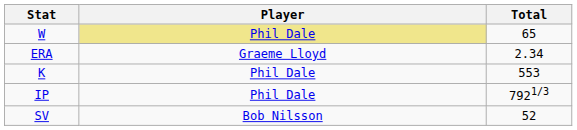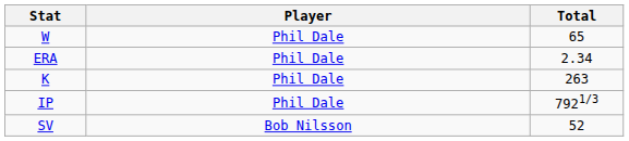 <table class="wikitable" style="text-align:center;">
 <tr>
 <th style="width:5%;">Stat</th>
 <th style="width:30%;">Player</th>
 <th style="width:5%;">Total</th>
 </tr>
 <tr>
 <td><a href='#'>W</a></td>
-<td style="background: khaki;"><a href='#'>Phil Dale</a></td>
+<td><a href='#'>Phil Dale</a></td>
 <td>65</td>
 </tr>
 <tr>
 <td><a href='#'>ERA</a></td>
-<td><a href='#'>Graeme Lloyd</a></td>
+<td><a href='#'>Phil Dale</a></td>
 <td>2.34</td>
 </tr>
 <tr>
 <td><a href='#'>K</a></td>
 <td><a href='#'>Phil Dale</a></td>
-<td>553</td>
+<td>263</td>
 </tr>
 <tr>
 <td><a href='#'>IP</a></td>
 <td><a href='#'>Phil Dale</a></td>
 <td>792<sup>1/3</sup></td>
 </tr>
 <tr>
 <td><a href='#'>SV</a></td>
 <td><a href='#'>Bob Nilsson</a></td>
 <td>52</td>
 </tr>
 </table>
